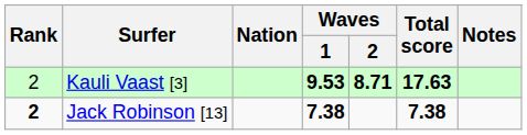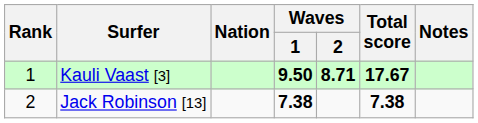 <table class="wikitable sortable" style="text-align:center">
 <tr>
 <th rowspan=2>Rank</th>
 <th rowspan=2>Surfer</th>
 <th rowspan=2>Nation</th>
 <th colspan=2>Waves</th>
 <th rowspan=2>Total<br>score</th>
 <th rowspan=2>Notes</th>
 </tr>
 <tr>
 <th>1</th>
 <th>2</th>
 </tr>
 <tr bgcolor=ccffcc>
-<td>2</td>
+<td>1</td>
 <td align=left><a href='#'>Kauli Vaast</a> <small>[3]</small></td>
 <td align=left></td>
-<td><strong>9.53</strong></td>
+<td><strong>9.50</strong></td>
 <td><strong>8.71</strong></td>
-<td><strong>17.63</strong></td>
+<td><strong>17.67</strong></td>
 <td></td>
 </tr>
 <tr>
-<td><strong>2</strong></td>
+<td>2</td>
 <td align=left><a href='#'>Jack Robinson</a> <small>[13]</small></td>
 <td align=left></td>
 <td><strong>7.38</strong></td>
 <td></td>
 <td><strong>7.38</strong></td>
 <td></td>
 </tr>
 </table>
